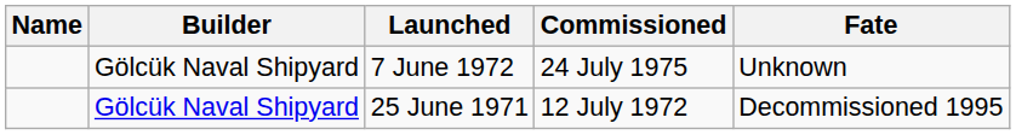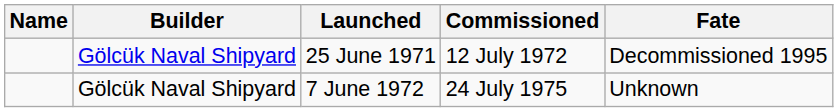 <table class="wikitable">
 <tr>
 <th>Name</th>
 <th>Builder</th>
 <th>Launched</th>
 <th>Commissioned</th>
 <th>Fate</th>
 </tr>
 <tr>
 <td></td>
+<td> <a href='#'>Gölcük Naval Shipyard</a></td>
+<td>25 June 1971</td>
+<td>12 July 1972</td>
+<td>Decommissioned 1995</td>
+</tr>
+<tr>
+<td></td>
 <td> Gölcük Naval Shipyard</td>
 <td>7 June 1972</td>
 <td>24 July 1975</td>
 <td>Unknown</td>
 </tr>
-<tr>
-<td></td>
-<td> <a href='#'>Gölcük Naval Shipyard</a></td>
-<td>25 June 1971</td>
-<td>12 July 1972</td>
-<td>Decommissioned 1995</td>
-</tr>
 </table>
